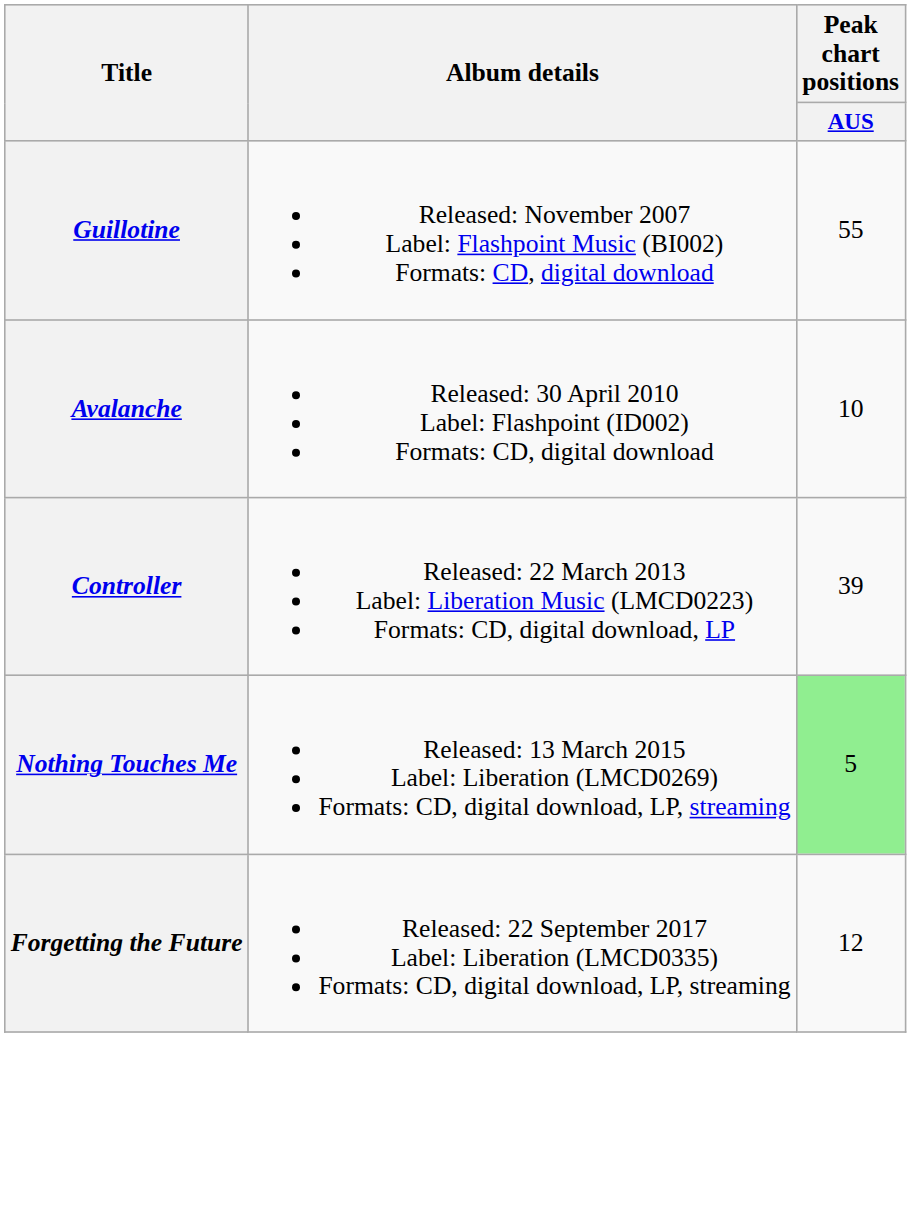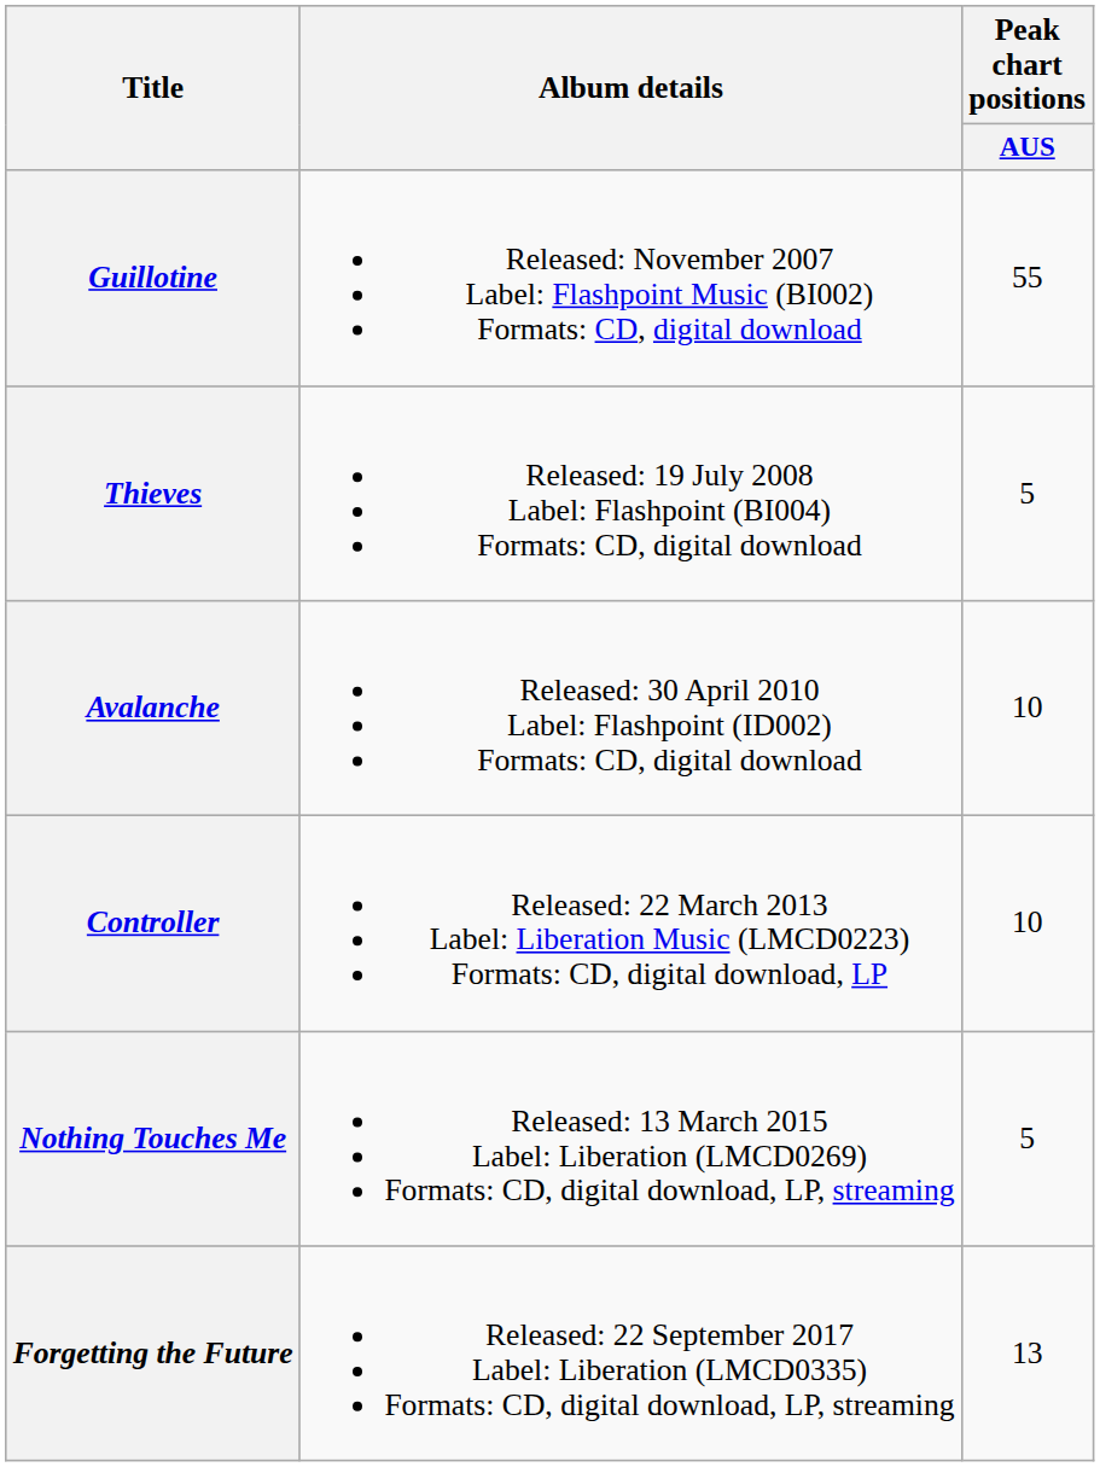 <table class="wikitable plainrowheaders" style="text-align:center;">
 <tr>
 <th scope="col" rowspan="2">Title</th>
 <th scope="col" rowspan="2">Album details</th>
 <th scope="col" colspan="1">Peak chart positions</th>
 </tr>
 <tr>
 <th scope="col" style="width:3em;font-size:90%;"><a href='#'>AUS</a><br></th>
 </tr>
 <tr>
 <th scope="row"><em><a href='#'>Guillotine</a></em></th>
 <td><br><ul><li>Released: November 2007</li><li>Label: <a href='#'>Flashpoint Music</a> (BI002)</li><li>Formats: <a href='#'>CD</a>, <a href='#'>digital download</a></li></ul></td>
 <td>55</td>
 </tr>
 <tr>
+<th scope="row"><em><a href='#'>Thieves</a></em></th>
+<td><br><ul><li>Released: 19 July 2008</li><li>Label: Flashpoint (BI004)</li><li>Formats: CD, digital download</li></ul></td>
+<td>5</td>
+</tr>
+<tr>
 <th scope="row"><em><a href='#'>Avalanche</a></em></th>
 <td><br><ul><li>Released: 30 April 2010</li><li>Label: Flashpoint (ID002)</li><li>Formats: CD, digital download</li></ul></td>
 <td>10</td>
 </tr>
 <tr>
 <th scope="row"><em><a href='#'>Controller</a></em></th>
 <td><br><ul><li>Released: 22 March 2013</li><li>Label: <a href='#'>Liberation Music</a> (LMCD0223)</li><li>Formats: CD, digital download, <a href='#'>LP</a></li></ul></td>
-<td>39</td>
+<td>10</td>
 </tr>
 <tr>
 <th scope="row"><em><a href='#'>Nothing Touches Me</a></em></th>
 <td><br><ul><li>Released: 13 March 2015</li><li>Label: Liberation (LMCD0269)</li><li>Formats: CD, digital download, LP, <a href='#'>streaming</a></li></ul></td>
-<td style="background: lightgreen;">5</td>
+<td>5</td>
 </tr>
 <tr>
 <th scope="row"><em>Forgetting the Future</em></th>
 <td><br><ul><li>Released: 22 September 2017</li><li>Label: Liberation (LMCD0335)</li><li>Formats: CD, digital download, LP, streaming</li></ul></td>
-<td>12</td>
+<td>13</td>
 </tr>
 </table>
